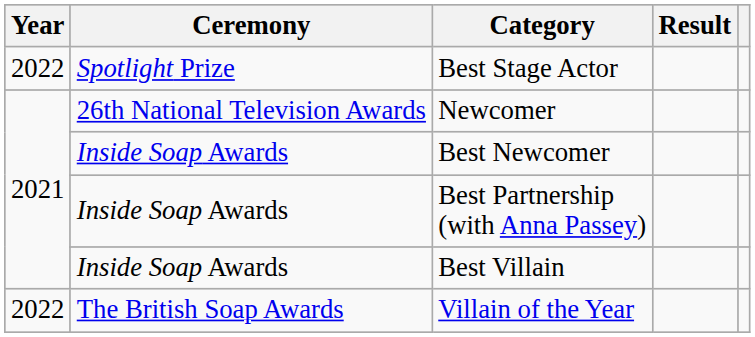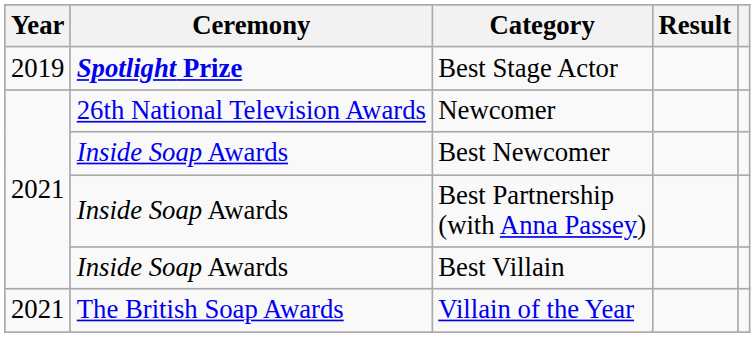 <table class="wikitable">
 <tr>
 <th>Year</th>
 <th>Ceremony</th>
 <th>Category</th>
 <th>Result</th>
 <th></th>
 </tr>
 <tr>
-<td>2022</td>
-<td><a href='#'><em>Spotlight</em> Prize</a></td>
+<td>2019</td>
+<td><strong><a href='#'><em>Spotlight</em> Prize</a></strong></td>
 <td>Best Stage Actor</td>
 <td></td>
 <td align="center"></td>
 </tr>
 <tr>
 <td rowspan="4">2021</td>
 <td><a href='#'>26th National Television Awards</a></td>
 <td>Newcomer</td>
 <td></td>
 <td align="center"></td>
 </tr>
 <tr>
 <td><a href='#'><em>Inside Soap</em> Awards</a></td>
 <td>Best Newcomer</td>
 <td></td>
 <td align="center"></td>
 </tr>
 <tr>
 <td><em>Inside Soap</em> Awards</td>
 <td>Best Partnership <br> <span>(with <a href='#'>Anna Passey</a>)</span></td>
 <td></td>
 <td align="center"></td>
 </tr>
 <tr>
 <td><em>Inside Soap</em> Awards</td>
 <td>Best Villain</td>
 <td></td>
 <td align="center"></td>
 </tr>
 <tr>
-<td>2022</td>
+<td>2021</td>
 <td><a href='#'>The British Soap Awards</a></td>
 <td><a href='#'>Villain of the Year</a></td>
 <td></td>
 <td align="center"></td>
 </tr>
 </table>
